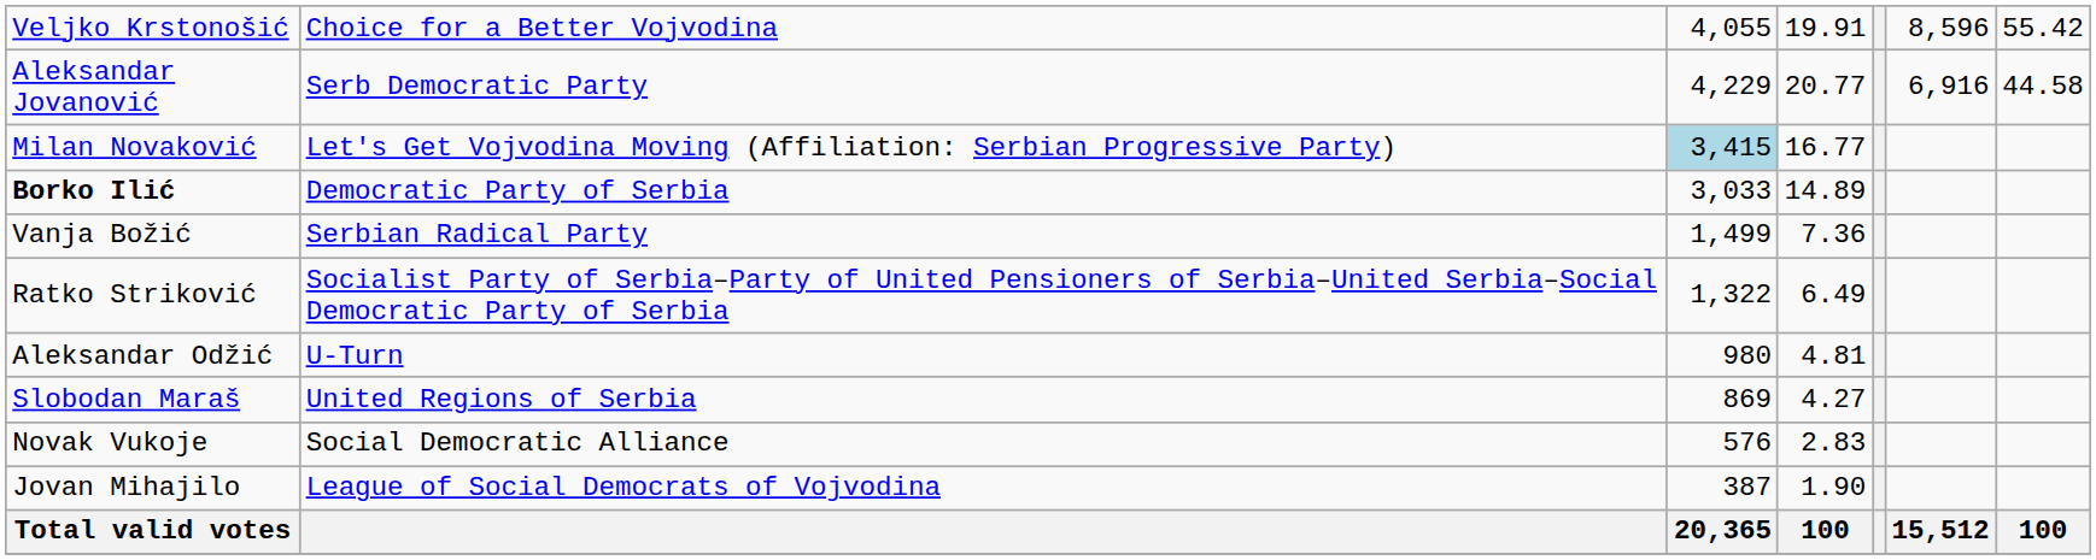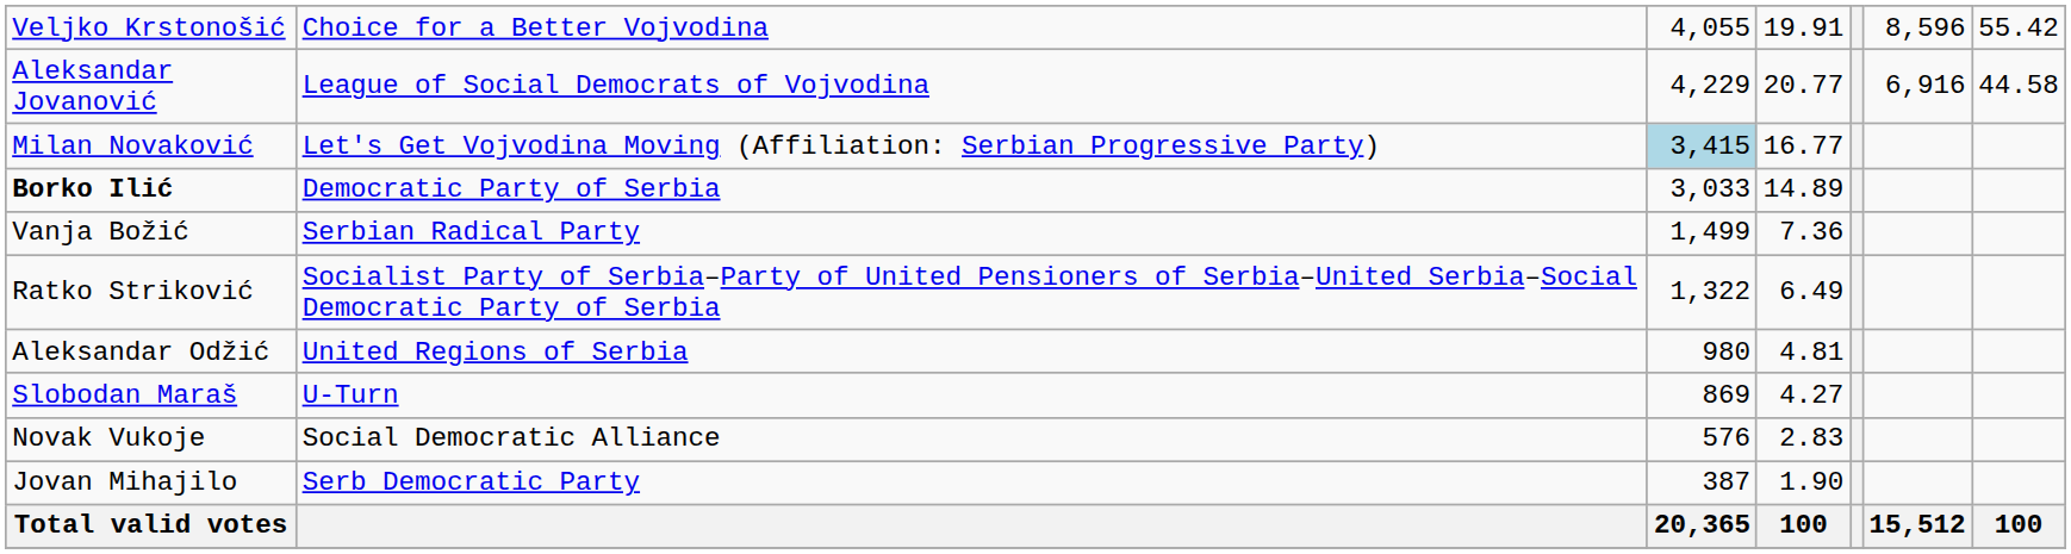 <table style="width:1000px;" class="wikitable">
 <tr>
 <td align="left"><a href='#'>Veljko Krstonošić</a></td>
 <td align="left"><a href='#'>Choice for a Better Vojvodina</a></td>
 <td align="right">4,055</td>
 <td align="right">19.91</td>
 <th align="left"></th>
 <td align="right">8,596</td>
 <td align="right">55.42</td>
 </tr>
 <tr>
 <td align="left"><a href='#'>Aleksandar Jovanović</a></td>
-<td align="left"><a href='#'>Serb Democratic Party</a></td>
+<td align="left"><a href='#'>League of Social Democrats of Vojvodina</a></td>
 <td align="right">4,229</td>
 <td align="right">20.77</td>
 <th align="left"></th>
 <td align="right">6,916</td>
 <td align="right">44.58</td>
 </tr>
 <tr>
 <td align="left"><a href='#'>Milan Novaković</a></td>
 <td align="left"><a href='#'>Let's Get Vojvodina Moving</a> (Affiliation: <a href='#'>Serbian Progressive Party</a>)</td>
 <td align="right" style="background: lightblue;">3,415</td>
 <td align="right">16.77</td>
 <th align="left"></th>
 <td align="right"></td>
 <td align="right"></td>
 </tr>
 <tr>
 <td align="left"><strong>Borko Ilić</strong></td>
 <td align="left"><a href='#'>Democratic Party of Serbia</a></td>
 <td align="right">3,033</td>
 <td align="right">14.89</td>
 <th align="left"></th>
 <td align="right"></td>
 <td align="right"></td>
 </tr>
 <tr>
 <td align="left">Vanja Božić</td>
 <td align="left"><a href='#'>Serbian Radical Party</a></td>
 <td align="right">1,499</td>
 <td align="right">7.36</td>
 <th align="left"></th>
 <td align="right"></td>
 <td align="right"></td>
 </tr>
 <tr>
 <td align="left">Ratko Striković</td>
 <td align="left"><a href='#'>Socialist Party of Serbia</a>–<a href='#'>Party of United Pensioners of Serbia</a>–<a href='#'>United Serbia</a>–<a href='#'>Social Democratic Party of Serbia</a></td>
 <td align="right">1,322</td>
 <td align="right">6.49</td>
 <th align="left"></th>
 <td align="right"></td>
 <td align="right"></td>
 </tr>
 <tr>
 <td align="left">Aleksandar Odžić</td>
-<td align="left"><a href='#'>U-Turn</a></td>
+<td align="left"><a href='#'>United Regions of Serbia</a></td>
 <td align="right">980</td>
 <td align="right">4.81</td>
 <th align="left"></th>
 <td align="right"></td>
 <td align="right"></td>
 </tr>
 <tr>
 <td align="left"><a href='#'>Slobodan Maraš</a></td>
-<td align="left"><a href='#'>United Regions of Serbia</a></td>
+<td align="left"><a href='#'>U-Turn</a></td>
 <td align="right">869</td>
 <td align="right">4.27</td>
 <th align="left"></th>
 <td align="right"></td>
 <td align="right"></td>
 </tr>
 <tr>
 <td align="left">Novak Vukoje</td>
 <td align="left">Social Democratic Alliance</td>
 <td align="right">576</td>
 <td align="right">2.83</td>
 <th align="left"></th>
 <td align="right"></td>
 <td align="right"></td>
 </tr>
 <tr>
 <td align="left">Jovan Mihajilo</td>
-<td align="left"><a href='#'>League of Social Democrats of Vojvodina</a></td>
+<td align="left"><a href='#'>Serb Democratic Party</a></td>
 <td align="right">387</td>
 <td align="right">1.90</td>
 <th align="left"></th>
 <td align="right"></td>
 <td align="right"></td>
 </tr>
 <tr>
 <th align="left">Total valid votes</th>
 <th align="left"></th>
 <th align="right">20,365</th>
 <th align="right">100</th>
 <th align="left"></th>
 <th align="right">15,512</th>
 <th align="right">100</th>
 </tr>
 <tr>
 </tr>
 </table>
